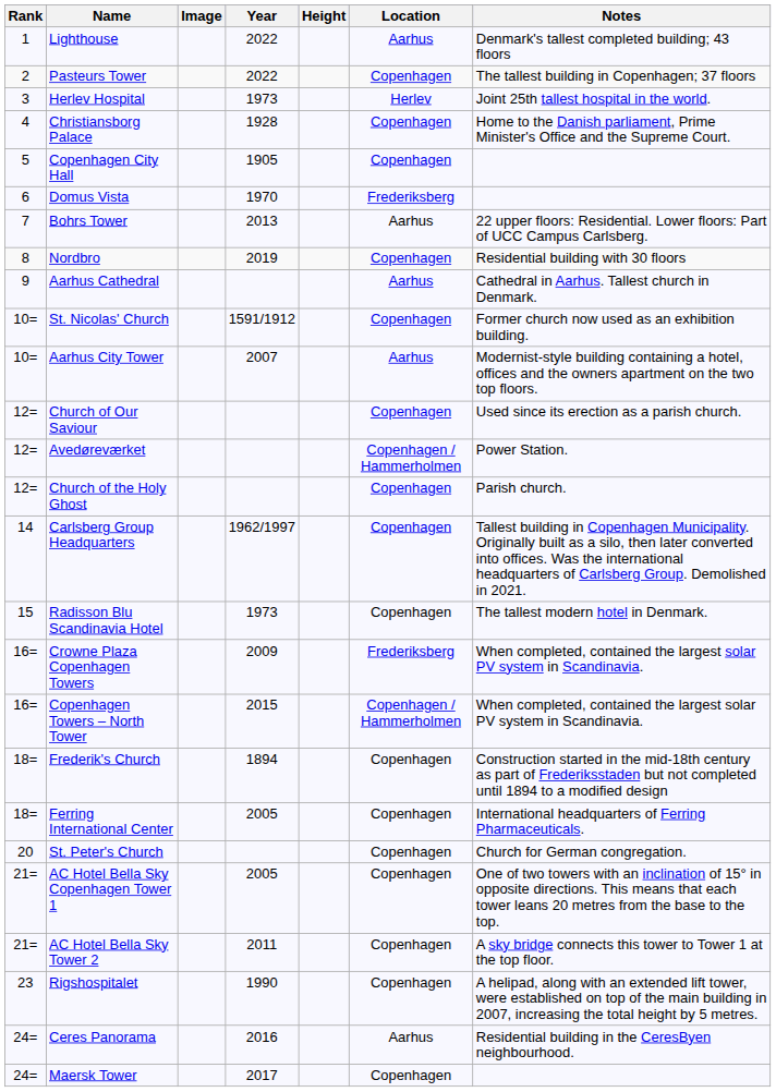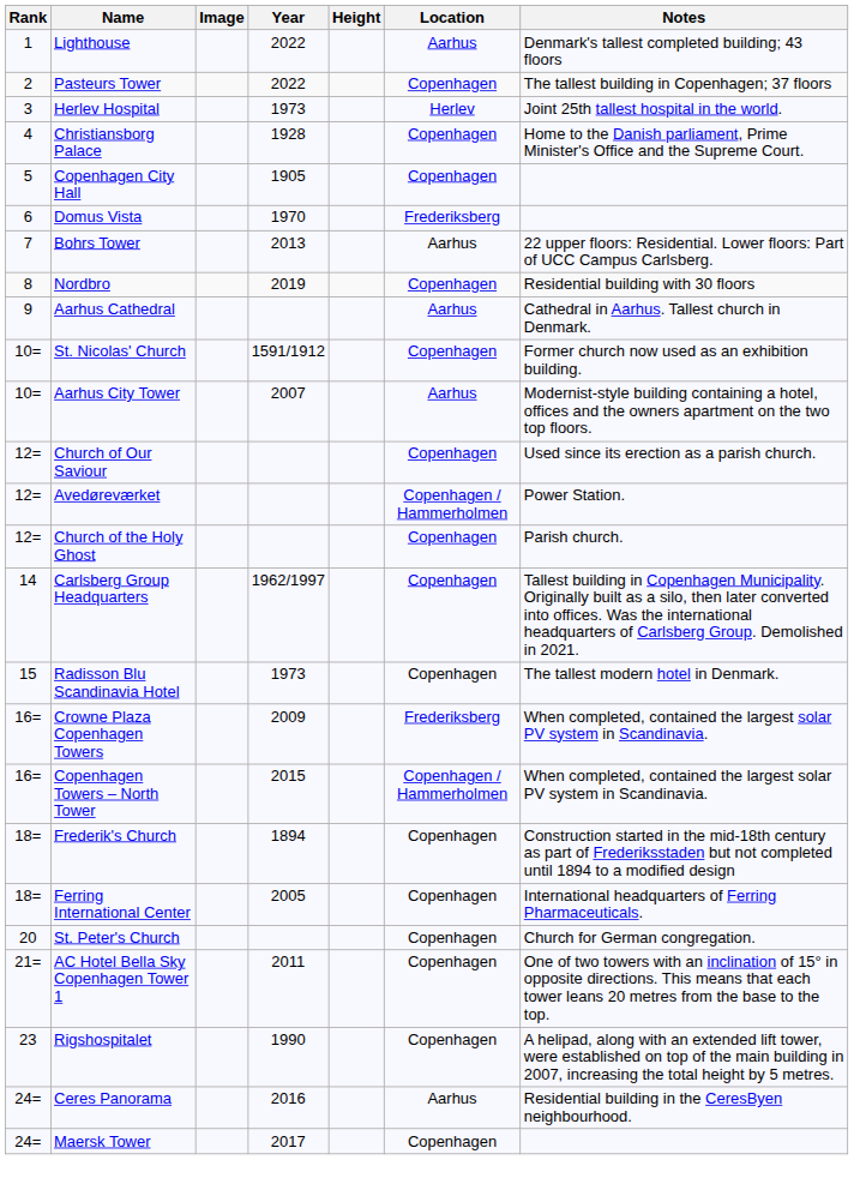 <table border="1" bgcolor="#E0E0E0" class="wikitable sortable">
 <tr ---- align="center" valign="top" bgcolor="#a0a0f0">
 <th align="center">Rank</th>
 <th align="left">Name</th>
 <th align="left" class="unsortable">Image</th>
 <th align="center">Year</th>
 <th align="center">Height</th>
 <th align="center">Location</th>
 <th align="left" class="unsortable">Notes</th>
 </tr>
 <tr ---- align="center" valign="top" bgcolor="#F8F8FF">
 <td align="center">1</td>
 <td align="left"><a href='#'>Lighthouse</a></td>
 <td align="left"></td>
 <td align="center">2022</td>
 <td align="center"></td>
 <td align="center"><a href='#'>Aarhus</a></td>
 <td align="left">Denmark's tallest completed building; 43 floors</td>
 </tr>
 <tr>
 <td align="center">2</td>
 <td align="left"><a href='#'>Pasteurs Tower</a></td>
 <td align="left"></td>
 <td align="center">2022</td>
 <td align="center"></td>
 <td align="center"><a href='#'>Copenhagen</a></td>
 <td align="left">The tallest building in Copenhagen; 37 floors</td>
 </tr>
 <tr ---- align="center" valign="top" bgcolor="#F8F8FF">
 <td align="center">3</td>
 <td align="left"><a href='#'>Herlev Hospital</a></td>
 <td align="left"></td>
 <td align="center">1973</td>
 <td align="center"></td>
 <td align="center"><a href='#'>Herlev</a></td>
 <td align="left">Joint 25th <a href='#'>tallest hospital in the world</a>.</td>
 </tr>
 <tr ---- align="center" valign="top" bgcolor="#F8F8FF">
 <td align="center">4</td>
 <td align="left"><a href='#'>Christiansborg Palace</a></td>
 <td align="left"></td>
 <td align="center">1928</td>
 <td align="center"></td>
 <td align="center"><a href='#'>Copenhagen</a></td>
 <td align="left">Home to the <a href='#'>Danish parliament</a>, Prime Minister's Office and the Supreme Court.</td>
 </tr>
 <tr ---- align="center" valign="top" bgcolor="#F8F8FF">
 <td align="center">5</td>
 <td align="left"><a href='#'>Copenhagen City Hall</a></td>
 <td align="left"></td>
 <td align="center">1905</td>
 <td align="center"></td>
 <td align="center"><a href='#'>Copenhagen</a></td>
 <td align="left"></td>
 </tr>
 <tr ---- align="center" valign="top" bgcolor="#F8F8FF">
 <td align="center">6</td>
 <td align="left"><a href='#'>Domus Vista</a></td>
 <td align="left"></td>
 <td align="center">1970</td>
 <td align="center"></td>
 <td align="center"><a href='#'>Frederiksberg</a></td>
 <td align="left"></td>
 </tr>
 <tr ---- align="center" valign="top" bgcolor="#F8F8FF">
 <td align="center">7</td>
 <td align="left"><a href='#'>Bohrs Tower</a></td>
 <td align="left"></td>
 <td align="center">2013</td>
 <td align="center"></td>
 <td align="center">Aarhus</td>
 <td align="left">22 upper floors: Residential. Lower floors: Part of UCC Campus Carlsberg.</td>
 </tr>
 <tr>
 <td align="center">8</td>
 <td align="left"><a href='#'>Nordbro</a></td>
 <td align="left"></td>
 <td align="center">2019</td>
 <td align="center"></td>
 <td align="center"><a href='#'>Copenhagen</a></td>
 <td align="left">Residential building with 30 floors</td>
 </tr>
 <tr ---- align="center" valign="top" bgcolor="#F8F8FF">
 <td align="center">9</td>
 <td align="left"><a href='#'>Aarhus Cathedral</a></td>
 <td align="left"></td>
 <td align="center"></td>
 <td align="center"></td>
 <td align="center"><a href='#'>Aarhus</a></td>
 <td align="left">Cathedral in <a href='#'>Aarhus</a>. Tallest church in Denmark.</td>
 </tr>
 <tr ---- align="center" valign="top" bgcolor="#F8F8FF">
 <td align="center">10=</td>
 <td align="left"><a href='#'>St. Nicolas' Church</a></td>
 <td align="left"></td>
 <td align="center">1591/1912</td>
 <td align="center"></td>
 <td align="center"><a href='#'>Copenhagen</a></td>
 <td align="left">Former church now used as an exhibition building.</td>
 </tr>
 <tr ---- align="center" valign="top" bgcolor="#F8F8FF">
 <td align="center">10=</td>
 <td align="left"><a href='#'>Aarhus City Tower</a></td>
 <td align="left"></td>
 <td align="center">2007</td>
 <td align="center"></td>
 <td align="center"><a href='#'>Aarhus</a></td>
 <td align="left">Modernist-style building containing a hotel, offices and the owners apartment on the two top floors.</td>
 </tr>
 <tr ---- align="center" valign="top" bgcolor="#F8F8FF">
 <td align="center">12=</td>
 <td align="left"><a href='#'>Church of Our Saviour</a></td>
 <td align="left"></td>
 <td align="center"></td>
 <td align="center"></td>
 <td align="center"><a href='#'>Copenhagen</a></td>
 <td align="left">Used since its erection as a parish church.</td>
 </tr>
 <tr ---- align="center" valign="top" bgcolor="#F8F8FF">
 <td align="center">12=</td>
 <td align="left"><a href='#'>Avedøreværket</a></td>
 <td align="left"></td>
 <td align="center"></td>
 <td align="center"></td>
 <td align="center"><a href='#'>Copenhagen / Hammerholmen</a></td>
 <td align="left">Power Station.</td>
 </tr>
 <tr ---- align="center" valign="top" bgcolor="#F8F8FF">
 <td align="center">12=</td>
 <td align="left"><a href='#'>Church of the Holy Ghost</a></td>
 <td align="left"></td>
 <td align="center"></td>
 <td align="center"></td>
 <td align="center"><a href='#'>Copenhagen</a></td>
 <td align="left">Parish church.</td>
 </tr>
 <tr ---- align="center" valign="top" bgcolor="#F8F8FF">
 <td align="center">14</td>
 <td align="left"><a href='#'>Carlsberg Group Headquarters</a></td>
 <td align="left"></td>
 <td align="center">1962/1997</td>
 <td align="center"></td>
 <td align="center"><a href='#'>Copenhagen</a></td>
 <td align="left">Tallest building in <a href='#'>Copenhagen Municipality</a>. Originally built as a silo, then later converted into offices. Was the international headquarters of <a href='#'>Carlsberg Group</a>. Demolished in 2021.</td>
 </tr>
 <tr ---- align="center" valign="top" bgcolor="#F8F8FF">
 <td align="center">15</td>
 <td align="left"><a href='#'>Radisson Blu Scandinavia Hotel</a></td>
 <td align="left"></td>
 <td align="center">1973</td>
 <td align="center"></td>
 <td align="center">Copenhagen</td>
 <td align="left">The tallest modern <a href='#'>hotel</a> in Denmark.</td>
 </tr>
 <tr ---- align="center" valign="top" bgcolor="#F8F8FF">
 <td align="center">16=</td>
 <td align="left"><a href='#'>Crowne Plaza Copenhagen Towers</a></td>
 <td align="left"></td>
 <td align="center">2009</td>
 <td align="center"></td>
 <td align="center"><a href='#'>Frederiksberg</a></td>
 <td align="left">When completed, contained the largest <a href='#'>solar PV system</a> in <a href='#'>Scandinavia</a>.</td>
 </tr>
 <tr ---- align="center" valign="top" bgcolor="#F8F8FF">
 <td align="center">16=</td>
 <td align="left"><a href='#'>Copenhagen Towers – North Tower</a></td>
 <td align="left"></td>
 <td align="center">2015</td>
 <td align="center"></td>
 <td align="center"><a href='#'>Copenhagen / Hammerholmen</a></td>
 <td align="left">When completed, contained the largest solar PV system in Scandinavia.</td>
 </tr>
 <tr ---- align="center" valign="top" bgcolor="#F8F8FF">
 <td align="center">18=</td>
 <td align="left"><a href='#'>Frederik's Church</a></td>
 <td align="left"></td>
 <td align="center">1894</td>
 <td align="center"></td>
 <td align="center">Copenhagen</td>
 <td align="left">Construction started in the mid-18th century as part of <a href='#'>Frederiksstaden</a> but not completed until 1894 to a modified design</td>
 </tr>
 <tr ---- align="center" valign="top" bgcolor="#F8F8FF">
 <td align="center">18=</td>
 <td align="left"><a href='#'>Ferring International Center</a></td>
 <td align="left"></td>
 <td align="center">2005</td>
 <td align="center"></td>
 <td align="center">Copenhagen</td>
 <td align="left">International headquarters of <a href='#'>Ferring Pharmaceuticals</a>.</td>
 </tr>
 <tr ---- align="center" valign="top" bgcolor="#F8F8FF">
 <td align="center">20</td>
 <td align="left"><a href='#'>St. Peter's Church</a></td>
 <td align="left"></td>
 <td align="center"></td>
 <td align="center"></td>
 <td align="center">Copenhagen</td>
 <td align="left">Church for German congregation.</td>
 </tr>
 <tr ---- align="center" valign="top" bgcolor="#F8F8FF">
 <td align="center">21=</td>
 <td align="left"><a href='#'>AC Hotel Bella Sky Copenhagen Tower 1</a></td>
 <td align="left"></td>
-<td align="center">2005</td>
+<td align="center">2011</td>
 <td align="center"></td>
 <td align="center">Copenhagen</td>
 <td align="left">One of two towers with an <a href='#'>inclination</a> of 15° in opposite directions. This means that each tower leans 20 metres from the base to the top.</td>
-</tr>
-<tr ---- align="center" valign="top" bgcolor="#F8F8FF">
-<td align="center">21=</td>
-<td align="left"><a href='#'>AC Hotel Bella Sky Tower 2</a></td>
-<td align="left"></td>
-<td align="center">2011</td>
-<td align="center"></td>
-<td align="center">Copenhagen</td>
-<td align="left">A <a href='#'>sky bridge</a> connects this tower to Tower 1 at the top floor.</td>
 </tr>
 <tr ---- align="center" valign="top" bgcolor="#F8F8FF">
 <td align="center">23</td>
 <td align="left"><a href='#'>Rigshospitalet</a></td>
 <td align="left"></td>
 <td align="center">1990</td>
 <td align="center"></td>
 <td align="center">Copenhagen</td>
 <td align="left">A helipad, along with an extended lift tower, were established on top of the main building in 2007, increasing the total height by 5 metres.</td>
 </tr>
 <tr ---- align="center" valign="top" bgcolor="#F8F8FF">
 <td align="center">24=</td>
 <td align="left"><a href='#'>Ceres Panorama</a></td>
 <td align="left"></td>
 <td align="center">2016</td>
 <td align="center"></td>
 <td align="center">Aarhus</td>
 <td align="left">Residential building in the <a href='#'>CeresByen</a> neighbourhood.</td>
 </tr>
 <tr ---- align="center" valign="top" bgcolor="#F8F8FF">
 <td align="center">24=</td>
 <td align="left"><a href='#'>Maersk Tower</a></td>
 <td align="left"></td>
 <td align="center">2017</td>
 <td align="center"></td>
 <td align="center">Copenhagen</td>
 <td align="left"></td>
 </tr>
 </table>
